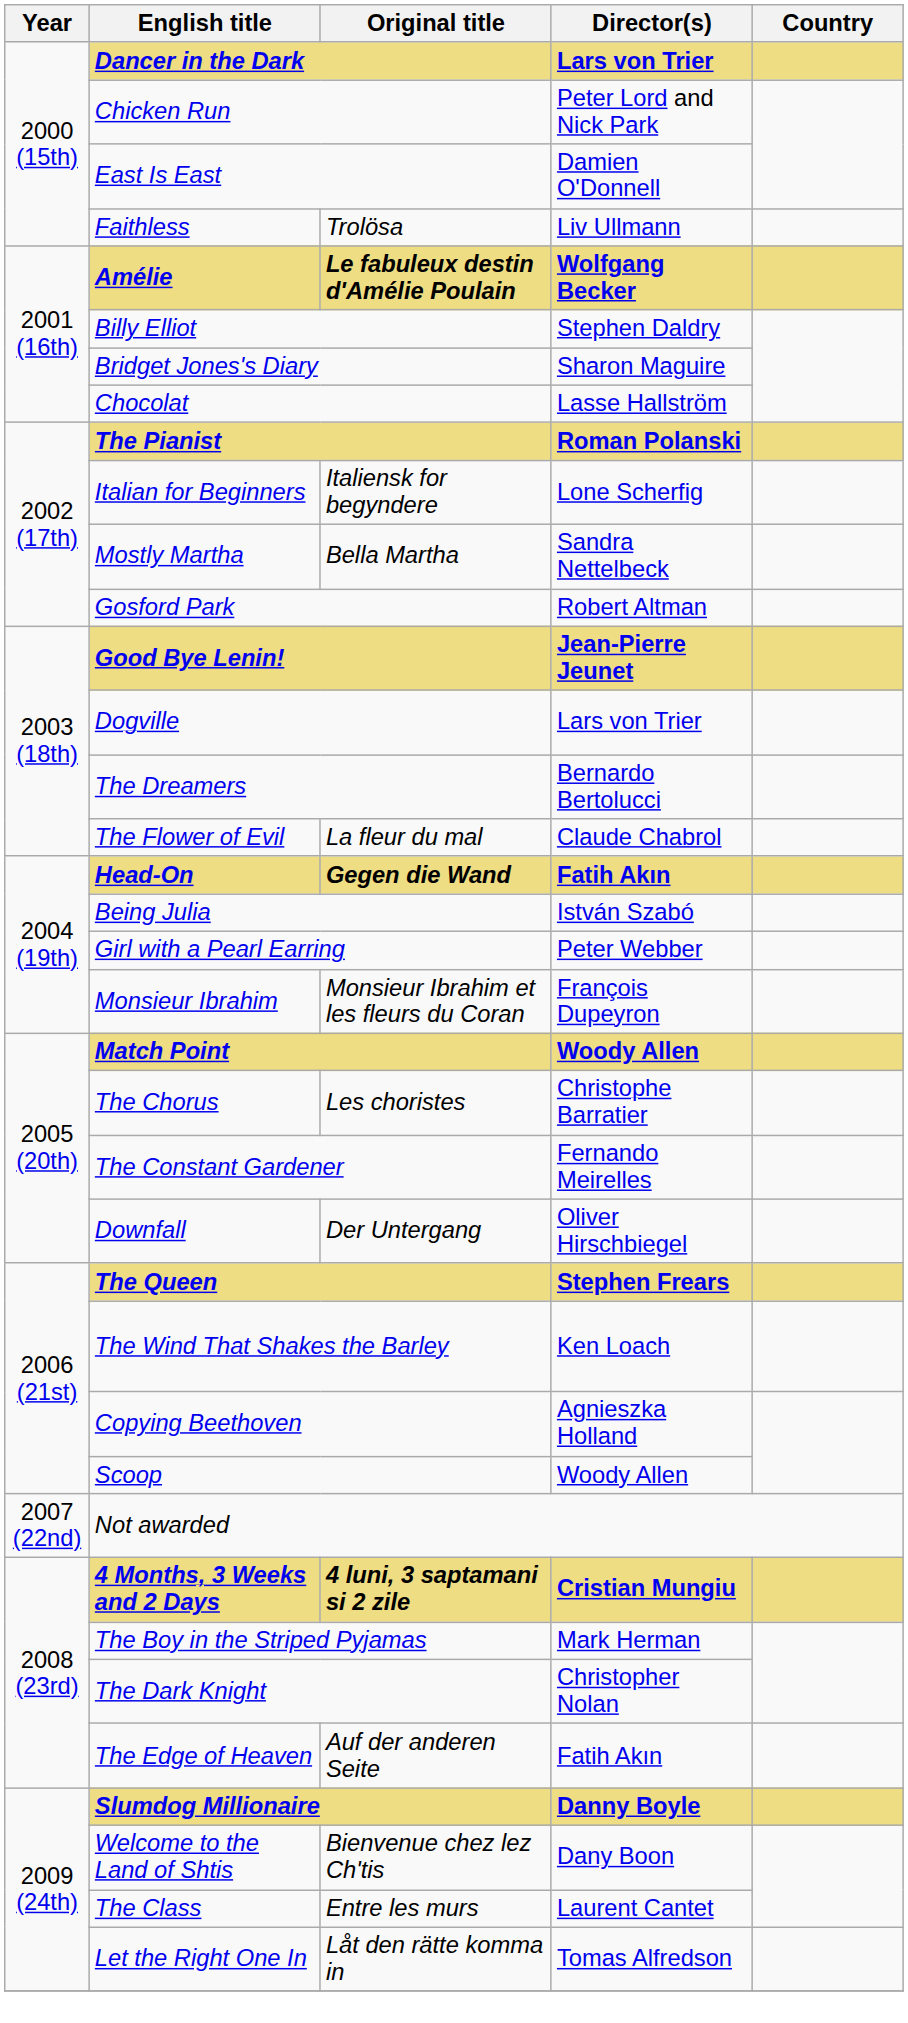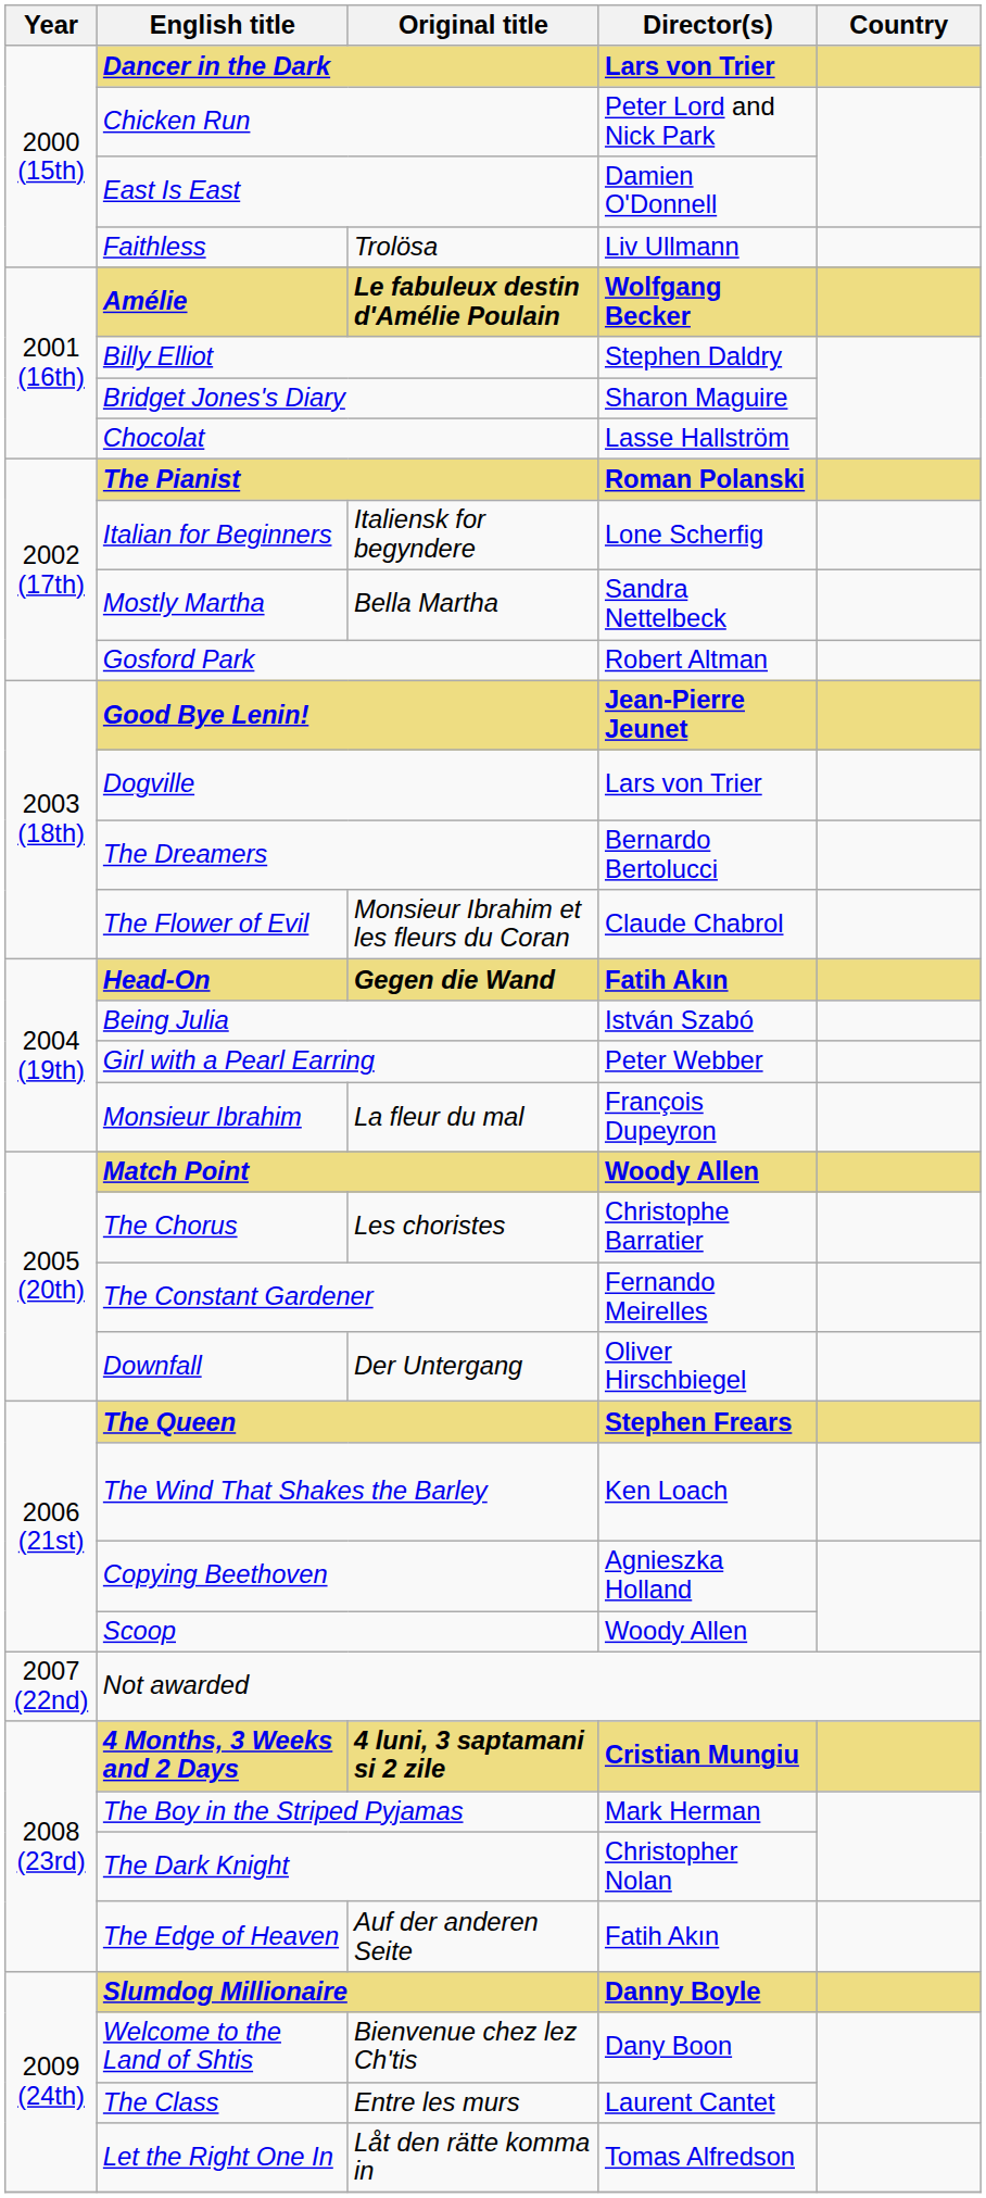 <table class="wikitable sortable" style="text-align:left;"style="width:95%">
 <tr>
 <th scope="col" style="width:5%;">Year</th>
 <th scope="col" style="width:23%;">English title</th>
 <th scope="col" style="width:23%;">Original title</th>
 <th scope="col" style="width:20%;">Director(s)</th>
 <th scope="col" style="width:15%;">Country</th>
 </tr>
 <tr>
 <td rowspan="4" style="text-align:center;">2000<br><a href='#'>(15th)</a></td>
 <td colspan="2" style="background:#eedd82;"><strong><em><a href='#'>Dancer in the Dark</a></em></strong></td>
 <td style="background:#eedd82;"><strong><a href='#'>Lars von Trier</a></strong></td>
 <td style="background:#eedd82;"><strong></strong></td>
 </tr>
 <tr>
 <td colspan="2"><em><a href='#'>Chicken Run</a></em></td>
 <td><a href='#'>Peter Lord</a> and <a href='#'>Nick Park</a></td>
 <td rowspan="2"></td>
 </tr>
 <tr>
 <td colspan="2"><em><a href='#'>East Is East</a></em></td>
 <td><a href='#'>Damien O'Donnell</a></td>
 </tr>
 <tr>
 <td><em><a href='#'>Faithless</a></em></td>
 <td><em>Trolösa</em></td>
 <td><a href='#'>Liv Ullmann</a></td>
 <td></td>
 </tr>
 <tr>
 <td rowspan="4" style="text-align:center;">2001<br><a href='#'>(16th)</a></td>
 <td style="background:#eedd82;"><strong><em><a href='#'>Amélie</a></em></strong></td>
 <td style="background:#eedd82;"><strong><em>Le fabuleux destin d'Amélie Poulain</em></strong></td>
 <td style="background:#eedd82;"><strong><a href='#'>Wolfgang Becker</a></strong></td>
 <td style="background:#eedd82;"><strong></strong></td>
 </tr>
 <tr>
 <td colspan="2"><em><a href='#'>Billy Elliot</a></em></td>
 <td><a href='#'>Stephen Daldry</a></td>
 <td rowspan="3"></td>
 </tr>
 <tr>
 <td colspan="2"><em><a href='#'>Bridget Jones's Diary</a></em></td>
 <td><a href='#'>Sharon Maguire</a></td>
 </tr>
 <tr>
 <td colspan="2"><em><a href='#'>Chocolat</a></em></td>
 <td><a href='#'>Lasse Hallström</a></td>
 </tr>
 <tr>
 <td rowspan="4" style="text-align:center;">2002<br><a href='#'>(17th)</a></td>
 <td colspan="2" style="background:#eedd82;"><strong><em><a href='#'>The Pianist</a></em></strong></td>
 <td style="background:#eedd82;"><strong><a href='#'>Roman Polanski</a></strong></td>
 <td style="background:#eedd82;"><strong></strong></td>
 </tr>
 <tr>
 <td><em><a href='#'>Italian for Beginners</a></em></td>
 <td><em>Italiensk for begyndere</em></td>
 <td><a href='#'>Lone Scherfig</a></td>
 <td></td>
 </tr>
 <tr>
 <td><em><a href='#'>Mostly Martha</a></em></td>
 <td><em>Bella Martha</em></td>
 <td><a href='#'>Sandra Nettelbeck</a></td>
 <td></td>
 </tr>
 <tr>
 <td colspan="2"><em><a href='#'>Gosford Park</a></em></td>
 <td><a href='#'>Robert Altman</a></td>
 <td></td>
 </tr>
 <tr>
 <td rowspan="4" style="text-align:center;">2003<br><a href='#'>(18th)</a></td>
 <td colspan="2" style="background:#eedd82;"><strong><em><a href='#'>Good Bye Lenin!</a></em></strong></td>
 <td style="background:#eedd82;"><strong><a href='#'>Jean-Pierre Jeunet</a></strong></td>
 <td style="background:#eedd82;"><strong></strong></td>
 </tr>
 <tr>
 <td colspan="2"><em><a href='#'>Dogville</a></em></td>
 <td><a href='#'>Lars von Trier</a></td>
 <td><br><br></td>
 </tr>
 <tr>
 <td colspan="2"><em><a href='#'>The Dreamers</a></em></td>
 <td><a href='#'>Bernardo Bertolucci</a></td>
 <td><br></td>
 </tr>
 <tr>
 <td><em><a href='#'>The Flower of Evil</a></em></td>
-<td><em>La fleur du mal</em></td>
+<td><em>Monsieur Ibrahim et les fleurs du Coran</em></td>
 <td><a href='#'>Claude Chabrol</a></td>
 <td></td>
 </tr>
 <tr>
 <td rowspan="4" style="text-align:center;">2004<br><a href='#'>(19th)</a></td>
 <td style="background:#eedd82;"><strong><em><a href='#'>Head-On</a></em></strong></td>
 <td style="background:#eedd82;"><strong><em>Gegen die Wand</em></strong></td>
 <td style="background:#eedd82;"><strong><a href='#'>Fatih Akın</a></strong></td>
 <td style="background:#eedd82;"><strong></strong></td>
 </tr>
 <tr>
 <td colspan="2"><em><a href='#'>Being Julia</a></em></td>
 <td><a href='#'>István Szabó</a></td>
 <td><br></td>
 </tr>
 <tr>
 <td colspan="2"><em><a href='#'>Girl with a Pearl Earring</a></em></td>
 <td><a href='#'>Peter Webber</a></td>
 <td></td>
 </tr>
 <tr>
 <td><em><a href='#'>Monsieur Ibrahim</a></em></td>
-<td><em>Monsieur Ibrahim et les fleurs du Coran</em></td>
+<td><em>La fleur du mal</em></td>
 <td><a href='#'>François Dupeyron</a></td>
 <td><br></td>
 </tr>
 <tr>
 <td rowspan="4" style="text-align:center;">2005<br><a href='#'>(20th)</a></td>
 <td colspan="2" style="background:#eedd82;"><strong><em><a href='#'>Match Point</a></em></strong></td>
 <td style="background:#eedd82;"><strong><a href='#'>Woody Allen</a></strong></td>
 <td style="background:#eedd82;"><strong></strong></td>
 </tr>
 <tr>
 <td><em><a href='#'>The Chorus</a></em></td>
 <td><em>Les choristes</em></td>
 <td><a href='#'>Christophe Barratier</a></td>
 <td></td>
 </tr>
 <tr>
 <td colspan="2"><em><a href='#'>The Constant Gardener</a></em></td>
 <td><a href='#'>Fernando Meirelles</a></td>
 <td></td>
 </tr>
 <tr>
 <td><em><a href='#'>Downfall</a></em></td>
 <td><em>Der Untergang</em></td>
 <td><a href='#'>Oliver Hirschbiegel</a></td>
 <td></td>
 </tr>
 <tr>
 <td rowspan="4" style="text-align:center;">2006<br><a href='#'>(21st)</a></td>
 <td colspan="2" style="background:#eedd82;"><strong><em><a href='#'>The Queen</a></em></strong></td>
 <td style="background:#eedd82;"><strong><a href='#'>Stephen Frears</a></strong></td>
 <td style="background:#eedd82;"><strong></strong></td>
 </tr>
 <tr>
 <td colspan="2"><em><a href='#'>The Wind That Shakes the Barley</a></em></td>
 <td><a href='#'>Ken Loach</a></td>
 <td><br><br><br></td>
 </tr>
 <tr>
 <td colspan="2"><em><a href='#'>Copying Beethoven</a></em></td>
 <td><a href='#'>Agnieszka Holland</a></td>
 <td rowspan="2"></td>
 </tr>
 <tr>
 <td colspan="2"><em><a href='#'>Scoop</a></em></td>
 <td><a href='#'>Woody Allen</a></td>
 </tr>
 <tr>
 <td style="text-align:center;">2007<br><a href='#'>(22nd)</a></td>
 <td colspan="4"><em>Not awarded</em></td>
 </tr>
 <tr>
 <td rowspan="4" style="text-align:center;">2008<br><a href='#'>(23rd)</a></td>
 <td style="background:#eedd82;"><strong><em><a href='#'>4 Months, 3 Weeks and 2 Days</a></em></strong></td>
 <td style="background:#eedd82;"><strong><em>4 luni, 3 saptamani si 2 zile</em></strong></td>
 <td style="background:#eedd82;"><strong><a href='#'>Cristian Mungiu</a></strong></td>
 <td style="background:#eedd82;"><strong></strong></td>
 </tr>
 <tr>
 <td colspan="2"><em><a href='#'>The Boy in the Striped Pyjamas</a></em></td>
 <td><a href='#'>Mark Herman</a></td>
 <td rowspan="2"></td>
 </tr>
 <tr>
 <td colspan="2"><em><a href='#'>The Dark Knight</a></em></td>
 <td><a href='#'>Christopher Nolan</a></td>
 </tr>
 <tr>
 <td><em><a href='#'>The Edge of Heaven</a></em></td>
 <td><em>Auf der anderen Seite</em></td>
 <td><a href='#'>Fatih Akın</a></td>
 <td></td>
 </tr>
 <tr>
 <td rowspan="4" style="text-align:center;">2009<br><a href='#'>(24th)</a></td>
 <td style="background:#eedd82;" colspan="2"><strong><em><a href='#'>Slumdog Millionaire</a></em></strong></td>
 <td style="background:#eedd82;"><strong><a href='#'>Danny Boyle</a></strong></td>
 <td style="background:#eedd82;"><strong></strong></td>
 </tr>
 <tr>
 <td><em><a href='#'>Welcome to the Land of Shtis</a></em></td>
 <td><em>Bienvenue chez lez Ch'tis</em></td>
 <td><a href='#'>Dany Boon</a></td>
 <td rowspan="2"></td>
 </tr>
 <tr>
 <td><em><a href='#'>The Class</a></em></td>
 <td><em>Entre les murs</em></td>
 <td><a href='#'>Laurent Cantet</a></td>
 </tr>
 <tr>
 <td><em><a href='#'>Let the Right One In</a></em></td>
 <td><em>Låt den rätte komma in</em></td>
 <td><a href='#'>Tomas Alfredson</a></td>
 <td></td>
 </tr>
 <tr>
 </tr>
 </table>
